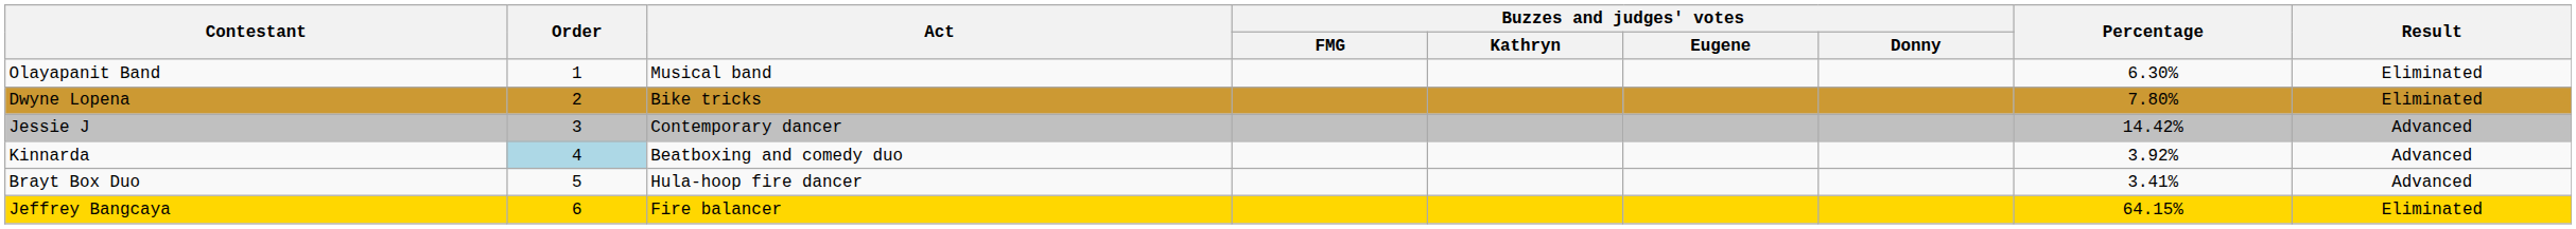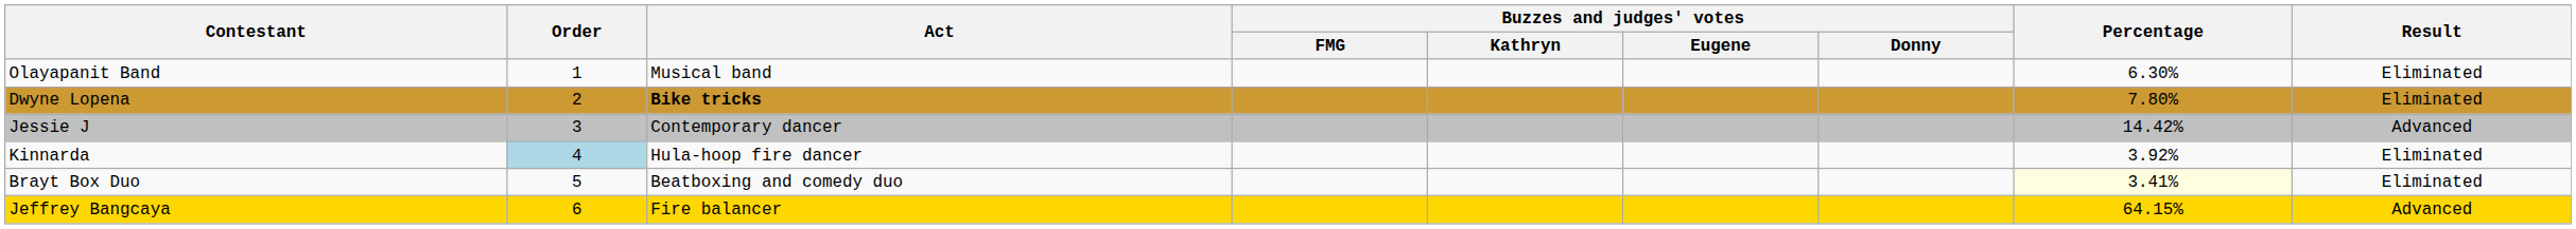 <table class="wikitable" style="text-align:center; width:100%;">
 <tr>
 <th rowspan="2" style="width:18%;">Contestant</th>
 <th rowspan="2" style="width:5%;">Order</th>
 <th rowspan="2" style="width:21%;">Act</th>
 <th colspan="4" style="width:28%;">Buzzes and judges' votes</th>
 <th rowspan="2" style="width:10%;">Percentage</th>
 <th rowspan="2" style="width:10%;">Result</th>
 </tr>
 <tr>
 <th style="width:7%;">FMG</th>
 <th style="width:7%;">Kathryn</th>
 <th style="width:7%;">Eugene</th>
 <th style="width:7%;">Donny</th>
 </tr>
 <tr>
 <td style="text-align:left;">Olayapanit Band</td>
 <td>1</td>
 <td style="text-align:left;">Musical band</td>
 <td></td>
 <td></td>
 <td></td>
 <td></td>
 <td>6.30%</td>
 <td>Eliminated</td>
 </tr>
 <tr style="background-color:#CC9933;">
 <td style="text-align:left;">Dwyne Lopena</td>
 <td>2</td>
-<td style="text-align:left;">Bike tricks</td>
+<td style="text-align:left;"><strong>Bike tricks</strong></td>
 <td></td>
 <td></td>
 <td></td>
 <td></td>
 <td>7.80%</td>
 <td>Eliminated</td>
 </tr>
 <tr style="background-color:silver;">
 <td style="text-align:left;">Jessie J</td>
 <td>3</td>
 <td style="text-align:left;">Contemporary dancer</td>
 <td></td>
 <td></td>
 <td></td>
 <td></td>
 <td>14.42%</td>
 <td>Advanced</td>
 </tr>
 <tr>
 <td style="text-align:left;">Kinnarda</td>
 <td style="background: lightblue;">4</td>
+<td style="text-align:left;">Hula-hoop fire dancer</td>
+<td></td>
+<td></td>
+<td></td>
+<td></td>
+<td>3.92%</td>
+<td>Eliminated</td>
+</tr>
+<tr>
+<td style="text-align:left;">Brayt Box Duo</td>
+<td>5</td>
 <td style="text-align:left;">Beatboxing and comedy duo</td>
 <td></td>
 <td></td>
 <td></td>
 <td></td>
-<td>3.92%</td>
-<td>Advanced</td>
-</tr>
-<tr>
-<td style="text-align:left;">Brayt Box Duo</td>
-<td>5</td>
-<td style="text-align:left;">Hula-hoop fire dancer</td>
-<td></td>
-<td></td>
-<td></td>
-<td></td>
-<td>3.41%</td>
-<td>Advanced</td>
+<td style="background: lightyellow;">3.41%</td>
+<td>Eliminated</td>
 </tr>
 <tr style="background-color:gold;">
 <td style="text-align:left;">Jeffrey Bangcaya </td>
 <td>6</td>
 <td style="text-align:left;">Fire balancer</td>
 <td></td>
 <td></td>
 <td></td>
 <td></td>
 <td>64.15%</td>
-<td>Eliminated</td>
+<td>Advanced</td>
 </tr>
 </table>
